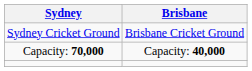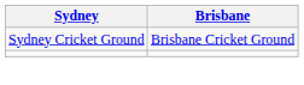 <table class="wikitable" style="text-align:center">
 <tr>
 <th><a href='#'>Sydney</a></th>
 <th><a href='#'>Brisbane</a></th>
 </tr>
 <tr>
 <td><a href='#'>Sydney Cricket Ground</a></td>
 <td><a href='#'>Brisbane Cricket Ground</a></td>
 </tr>
 <tr>
-<td>Capacity: <strong>70,000</strong></td>
-<td>Capacity: <strong>40,000</strong></td>
-</tr>
-<tr>
 <td></td>
 <td></td>
 </tr>
 </table>
